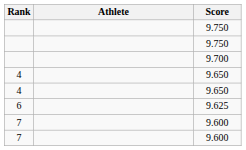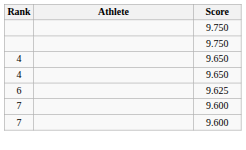 <table class=wikitable style="text-align:center">
 <tr>
 <th width=40>Rank</th>
 <th width=250>Athlete</th>
 <th width=70>Score</th>
 </tr>
 <tr>
 <td></td>
 <td align=left></td>
 <td>9.750</td>
 </tr>
 <tr>
 <td></td>
 <td align=left></td>
 <td>9.750</td>
-</tr>
-<tr>
-<td></td>
-<td align=left></td>
-<td>9.700</td>
 </tr>
 <tr>
 <td>4</td>
 <td align=left></td>
 <td>9.650</td>
 </tr>
 <tr>
 <td>4</td>
 <td align=left></td>
 <td>9.650</td>
 </tr>
 <tr>
 <td>6</td>
 <td align=left></td>
 <td>9.625</td>
 </tr>
 <tr>
 <td>7</td>
 <td align=left></td>
 <td>9.600</td>
 </tr>
 <tr>
 <td>7</td>
 <td align=left></td>
 <td>9.600</td>
 </tr>
 </table>
